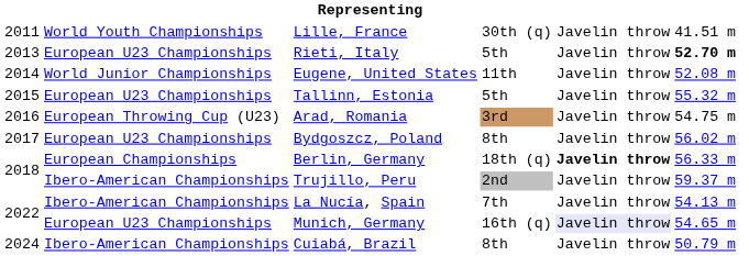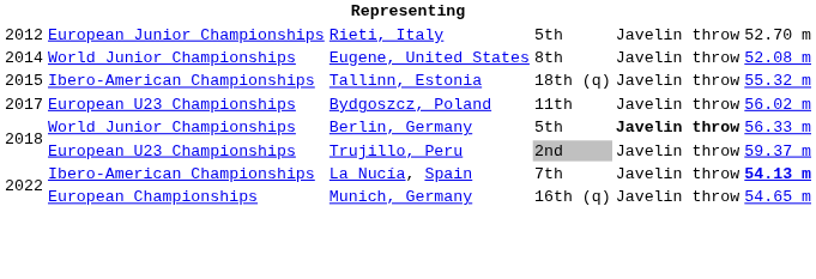 <table>
 <tr>
 <th colspan="6">Representing </th>
 </tr>
 <tr>
-<td>2011</td>
-<td><a href='#'>World Youth Championships</a></td>
-<td><a href='#'>Lille, France</a></td>
-<td>30th (q)</td>
-<td>Javelin throw</td>
-<td>41.51 m</td>
-</tr>
-<tr>
-<td>2013</td>
-<td><a href='#'>European U23 Championships</a></td>
+<td>2012</td>
+<td><a href='#'>European Junior Championships</a></td>
 <td><a href='#'>Rieti, Italy</a></td>
 <td>5th</td>
 <td>Javelin throw</td>
-<td><strong>52.70 m</strong></td>
+<td>52.70 m</td>
 </tr>
 <tr>
 <td>2014</td>
 <td><a href='#'>World Junior Championships</a></td>
 <td><a href='#'>Eugene, United States</a></td>
-<td>11th</td>
+<td>8th</td>
 <td>Javelin throw</td>
 <td><a href='#'>52.08 m</a></td>
 </tr>
 <tr>
 <td>2015</td>
-<td><a href='#'>European U23 Championships</a></td>
+<td><a href='#'>Ibero-American Championships</a></td>
 <td><a href='#'>Tallinn, Estonia</a></td>
-<td>5th</td>
+<td>18th (q)</td>
 <td>Javelin throw</td>
 <td><a href='#'>55.32 m</a></td>
-</tr>
-<tr>
-<td>2016</td>
-<td><a href='#'>European Throwing Cup</a> (U23)</td>
-<td><a href='#'>Arad, Romania</a></td>
-<td bgcolor=cc9966>3rd</td>
-<td>Javelin throw</td>
-<td>54.75 m</td>
 </tr>
 <tr>
 <td>2017</td>
 <td><a href='#'>European U23 Championships</a></td>
 <td><a href='#'>Bydgoszcz, Poland</a></td>
-<td>8th</td>
+<td>11th</td>
 <td>Javelin throw</td>
 <td><a href='#'>56.02 m</a></td>
 </tr>
 <tr>
 <td rowspan=2>2018</td>
-<td><a href='#'>European Championships</a></td>
+<td><a href='#'>World Junior Championships</a></td>
 <td><a href='#'>Berlin, Germany</a></td>
-<td>18th (q)</td>
+<td>5th</td>
 <td><strong>Javelin throw</strong></td>
 <td><a href='#'>56.33 m</a></td>
 </tr>
 <tr>
-<td><a href='#'>Ibero-American Championships</a></td>
+<td><a href='#'>European U23 Championships</a></td>
 <td><a href='#'>Trujillo, Peru</a></td>
 <td bgcolor=silver>2nd</td>
 <td>Javelin throw</td>
 <td><a href='#'>59.37 m</a></td>
 </tr>
 <tr>
 <td rowspan=2>2022</td>
 <td><a href='#'>Ibero-American Championships</a></td>
 <td><a href='#'>La Nucía</a>, <a href='#'>Spain</a></td>
 <td>7th</td>
 <td>Javelin throw</td>
-<td><a href='#'>54.13 m</a></td>
+<td><strong><a href='#'>54.13 m</a></strong></td>
 </tr>
 <tr>
-<td><a href='#'>European U23 Championships</a></td>
+<td><a href='#'>European Championships</a></td>
 <td><a href='#'>Munich, Germany</a></td>
 <td>16th (q)</td>
-<td style="background: lavender;">Javelin throw</td>
+<td>Javelin throw</td>
 <td><a href='#'>54.65 m</a></td>
 </tr>
-<tr>
-<td>2024</td>
-<td><a href='#'>Ibero-American Championships</a></td>
-<td><a href='#'>Cuiabá, Brazil</a></td>
-<td>8th</td>
-<td>Javelin throw</td>
-<td><a href='#'>50.79 m</a></td>
-</tr>
 </table>
